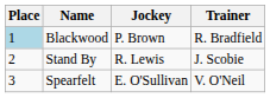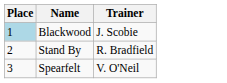 <table class="wikitable">
 <tr>
 <th>Place</th>
 <th>Name</th>
-<th>Jockey</th>
 <th>Trainer</th>
 </tr>
 <tr>
 <td style="background: lightblue;">1</td>
 <td>Blackwood</td>
-<td>P. Brown</td>
-<td>R. Bradfield</td>
+<td>J. Scobie</td>
 </tr>
 <tr>
 <td>2</td>
 <td>Stand By</td>
-<td>R. Lewis</td>
-<td>J. Scobie</td>
+<td>R. Bradfield</td>
 </tr>
 <tr>
 <td>3</td>
 <td>Spearfelt</td>
-<td>E. O'Sullivan</td>
 <td>V. O'Neil</td>
 </tr>
 </table>
